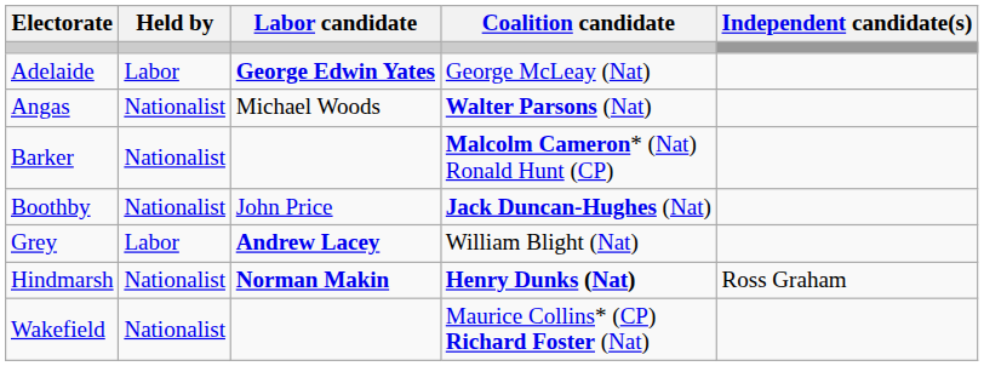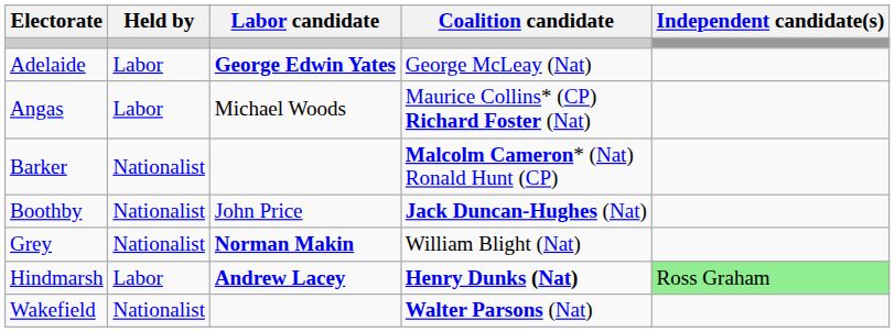 <table class="wikitable">
 <tr>
 <th>Electorate</th>
 <th>Held by</th>
 <th><a href='#'>Labor</a> candidate</th>
 <th><a href='#'>Coalition</a> candidate</th>
 <th><a href='#'>Independent</a> candidate(s)</th>
 </tr>
 <tr bgcolor="#cccccc">
 <td></td>
 <td></td>
 <td></td>
 <td></td>
 <td bgcolor="#999999"></td>
 </tr>
 <tr>
 <td><a href='#'>Adelaide</a></td>
 <td><a href='#'>Labor</a></td>
 <td><strong><a href='#'>George Edwin Yates</a></strong></td>
 <td><a href='#'>George McLeay</a> (<a href='#'>Nat</a>)</td>
 <td></td>
 </tr>
 <tr>
 <td><a href='#'>Angas</a></td>
-<td><a href='#'>Nationalist</a></td>
+<td><a href='#'>Labor</a></td>
 <td>Michael Woods</td>
-<td><strong><a href='#'>Walter Parsons</a></strong> (<a href='#'>Nat</a>)</td>
+<td><a href='#'>Maurice Collins</a>* (<a href='#'>CP</a>)<br><strong><a href='#'>Richard Foster</a></strong> (<a href='#'>Nat</a>)</td>
 <td></td>
 </tr>
 <tr>
 <td><a href='#'>Barker</a></td>
 <td><a href='#'>Nationalist</a></td>
 <td></td>
 <td><strong><a href='#'>Malcolm Cameron</a></strong>* (<a href='#'>Nat</a>)<br><a href='#'>Ronald Hunt</a> (<a href='#'>CP</a>)</td>
 <td></td>
 </tr>
 <tr>
 <td><a href='#'>Boothby</a></td>
 <td><a href='#'>Nationalist</a></td>
 <td><a href='#'>John Price</a></td>
 <td><strong><a href='#'>Jack Duncan-Hughes</a></strong> (<a href='#'>Nat</a>)</td>
 <td></td>
 </tr>
 <tr>
 <td><a href='#'>Grey</a></td>
-<td><a href='#'>Labor</a></td>
-<td><strong><a href='#'>Andrew Lacey</a></strong></td>
+<td><a href='#'>Nationalist</a></td>
+<td><strong><a href='#'>Norman Makin</a></strong></td>
 <td>William Blight (<a href='#'>Nat</a>)</td>
 <td></td>
 </tr>
 <tr>
 <td><a href='#'>Hindmarsh</a></td>
-<td><a href='#'>Nationalist</a></td>
-<td><strong><a href='#'>Norman Makin</a></strong></td>
+<td><a href='#'>Labor</a></td>
+<td><strong><a href='#'>Andrew Lacey</a></strong></td>
 <td><strong><a href='#'>Henry Dunks</a> (<a href='#'>Nat</a>)</strong></td>
-<td>Ross Graham</td>
+<td style="background: lightgreen;">Ross Graham</td>
 </tr>
 <tr>
 <td><a href='#'>Wakefield</a></td>
 <td><a href='#'>Nationalist</a></td>
 <td></td>
-<td><a href='#'>Maurice Collins</a>* (<a href='#'>CP</a>)<br><strong><a href='#'>Richard Foster</a></strong> (<a href='#'>Nat</a>)</td>
+<td><strong><a href='#'>Walter Parsons</a></strong> (<a href='#'>Nat</a>)</td>
 <td></td>
 </tr>
 </table>
